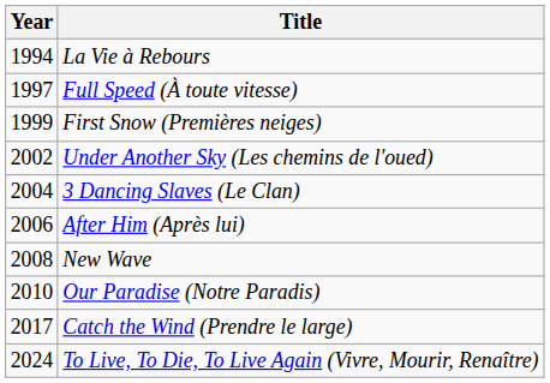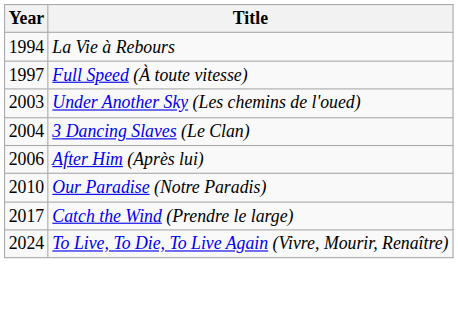 <table class="wikitable sortable">
 <tr>
 <th>Year</th>
 <th>Title</th>
 </tr>
 <tr>
 <td>1994</td>
 <td><em>La Vie à Rebours</em></td>
 </tr>
 <tr>
 <td>1997</td>
 <td><em><a href='#'>Full Speed</a> (À toute vitesse)</em></td>
 </tr>
 <tr>
-<td>1999</td>
-<td><em>First Snow (Premières neiges)</em></td>
-</tr>
-<tr>
-<td>2002</td>
+<td>2003</td>
 <td><em><a href='#'>Under Another Sky</a> (Les chemins de l'oued)</em></td>
 </tr>
 <tr>
 <td>2004</td>
 <td><em><a href='#'>3 Dancing Slaves</a> (Le Clan)</em></td>
 </tr>
 <tr>
 <td>2006</td>
 <td><em><a href='#'>After Him</a> (Après lui)</em></td>
-</tr>
-<tr>
-<td>2008</td>
-<td><em>New Wave</em></td>
 </tr>
 <tr>
 <td>2010</td>
 <td><em><a href='#'>Our Paradise</a> (Notre Paradis)</em></td>
 </tr>
 <tr>
 <td>2017</td>
 <td><em><a href='#'>Catch the Wind</a> (Prendre le large)</em></td>
 </tr>
 <tr>
 <td>2024</td>
 <td><em><a href='#'>To Live, To Die, To Live Again</a> (Vivre, Mourir, Renaître)</em></td>
 </tr>
 </table>
